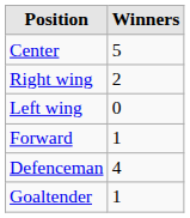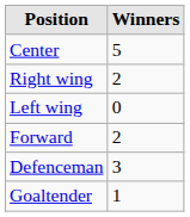 <table class="wikitable">
 <tr>
 <th style="background:#e5e5e5;">Position</th>
 <th style="background:#e5e5e5;">Winners</th>
 </tr>
 <tr>
 <td><a href='#'>Center</a></td>
 <td>5</td>
 </tr>
 <tr>
 <td><a href='#'>Right wing</a></td>
 <td>2</td>
 </tr>
 <tr>
 <td><a href='#'>Left wing</a></td>
 <td>0</td>
 </tr>
 <tr>
 <td><a href='#'>Forward</a></td>
-<td>1</td>
+<td>2</td>
 </tr>
 <tr>
 <td><a href='#'>Defenceman</a></td>
-<td>4</td>
+<td>3</td>
 </tr>
 <tr>
 <td><a href='#'>Goaltender</a></td>
 <td>1</td>
 </tr>
 </table>
